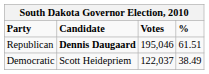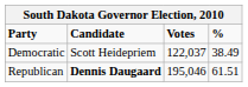 <table class="wikitable">
 <tr>
 <th colspan="4">South Dakota Governor Election, 2010</th>
 </tr>
 <tr>
 <td><strong>Party</strong></td>
 <td><strong>Candidate</strong></td>
 <td><strong>Votes</strong></td>
 <td><strong>%</strong></td>
 </tr>
 <tr>
+<td>Democratic</td>
+<td>Scott Heidepriem</td>
+<td>122,037</td>
+<td>38.49</td>
+</tr>
+<tr>
 <td>Republican</td>
 <td><strong>Dennis Daugaard</strong></td>
 <td>195,046</td>
 <td>61.51</td>
 </tr>
-<tr>
-<td>Democratic</td>
-<td>Scott Heidepriem</td>
-<td>122,037</td>
-<td>38.49</td>
-</tr>
 </table>
